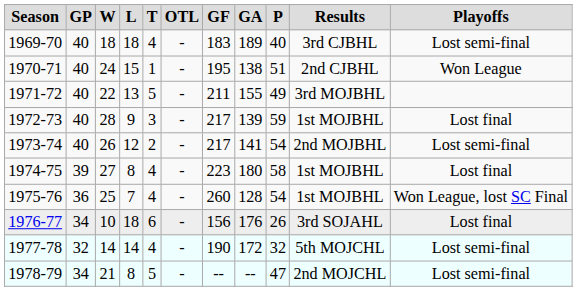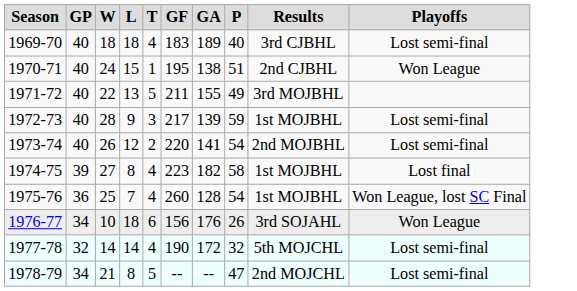 <table class="wikitable">
 <tr align="center"  bgcolor="#dddddd">
 <td><strong>Season</strong></td>
 <td><strong>GP</strong></td>
 <td><strong>W</strong></td>
 <td><strong>L</strong></td>
 <td><strong>T</strong></td>
-<td><strong>OTL</strong></td>
 <td><strong>GF</strong></td>
 <td><strong>GA</strong></td>
 <td><strong>P</strong></td>
 <td><strong>Results</strong></td>
 <td><strong>Playoffs</strong></td>
 </tr>
 <tr align="center">
 <td>1969-70</td>
 <td>40</td>
 <td>18</td>
 <td>18</td>
 <td>4</td>
-<td>-</td>
 <td>183</td>
 <td>189</td>
 <td>40</td>
 <td>3rd CJBHL</td>
 <td>Lost semi-final</td>
 </tr>
 <tr align="center">
 <td>1970-71</td>
 <td>40</td>
 <td>24</td>
 <td>15</td>
 <td>1</td>
-<td>-</td>
 <td>195</td>
 <td>138</td>
 <td>51</td>
 <td>2nd CJBHL</td>
 <td>Won League</td>
 </tr>
 <tr align="center">
 <td>1971-72</td>
 <td>40</td>
 <td>22</td>
 <td>13</td>
 <td>5</td>
-<td>-</td>
 <td>211</td>
 <td>155</td>
 <td>49</td>
 <td>3rd MOJBHL</td>
 <td></td>
 </tr>
 <tr align="center">
 <td>1972-73</td>
 <td>40</td>
 <td>28</td>
 <td>9</td>
 <td>3</td>
-<td>-</td>
 <td>217</td>
 <td>139</td>
 <td>59</td>
 <td>1st MOJBHL</td>
-<td>Lost final</td>
+<td>Lost semi-final</td>
 </tr>
 <tr align="center">
 <td>1973-74</td>
 <td>40</td>
 <td>26</td>
 <td>12</td>
 <td>2</td>
-<td>-</td>
-<td>217</td>
+<td>220</td>
 <td>141</td>
 <td>54</td>
 <td>2nd MOJBHL</td>
 <td>Lost semi-final</td>
 </tr>
 <tr align="center">
 <td>1974-75</td>
 <td>39</td>
 <td>27</td>
 <td>8</td>
 <td>4</td>
-<td>-</td>
 <td>223</td>
-<td>180</td>
+<td>182</td>
 <td>58</td>
 <td>1st MOJBHL</td>
 <td>Lost final</td>
 </tr>
 <tr align="center">
 <td>1975-76</td>
 <td>36</td>
 <td>25</td>
 <td>7</td>
 <td>4</td>
-<td>-</td>
 <td>260</td>
 <td>128</td>
 <td>54</td>
 <td>1st MOJBHL</td>
 <td>Won League, lost <a href='#'>SC</a> Final</td>
 </tr>
 <tr align="center" bgcolor="#eeeeee">
 <td><a href='#'>1976-77</a></td>
 <td>34</td>
 <td>10</td>
 <td>18</td>
 <td>6</td>
-<td>-</td>
 <td>156</td>
 <td>176</td>
 <td>26</td>
 <td>3rd SOJAHL</td>
-<td>Lost final</td>
+<td>Won League</td>
 </tr>
 <tr align="center" bgcolor="#eeffff">
 <td>1977-78</td>
 <td>32</td>
 <td>14</td>
 <td>14</td>
 <td>4</td>
-<td>-</td>
 <td>190</td>
 <td>172</td>
 <td>32</td>
 <td>5th MOJCHL</td>
 <td>Lost semi-final</td>
 </tr>
 <tr align="center" bgcolor="#eeffff">
 <td>1978-79</td>
 <td>34</td>
 <td>21</td>
 <td>8</td>
 <td>5</td>
-<td>-</td>
 <td>--</td>
 <td>--</td>
 <td>47</td>
 <td>2nd MOJCHL</td>
 <td>Lost semi-final</td>
 </tr>
 </table>
